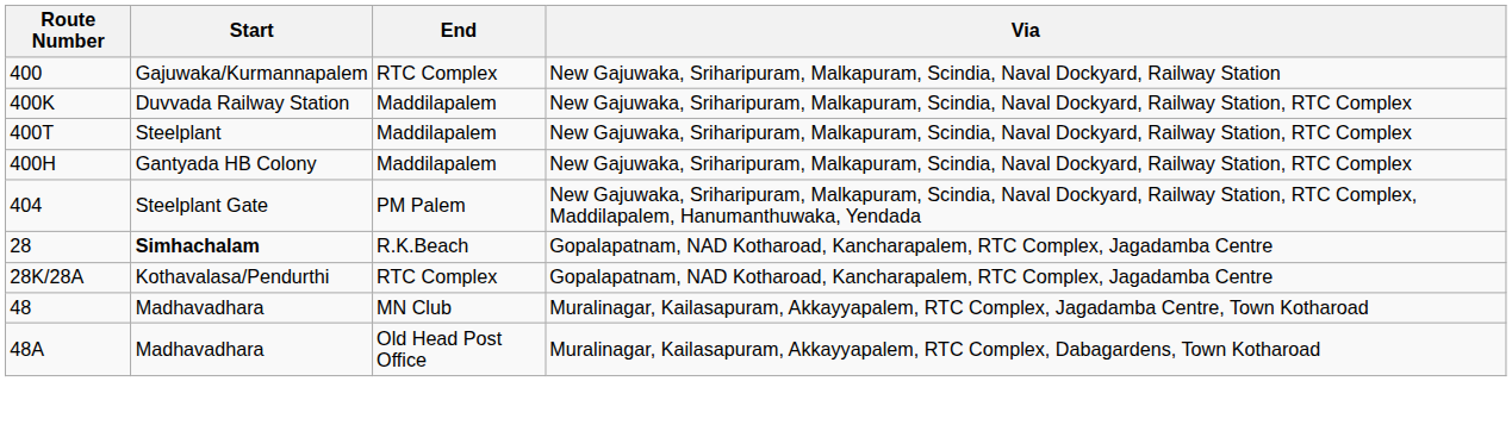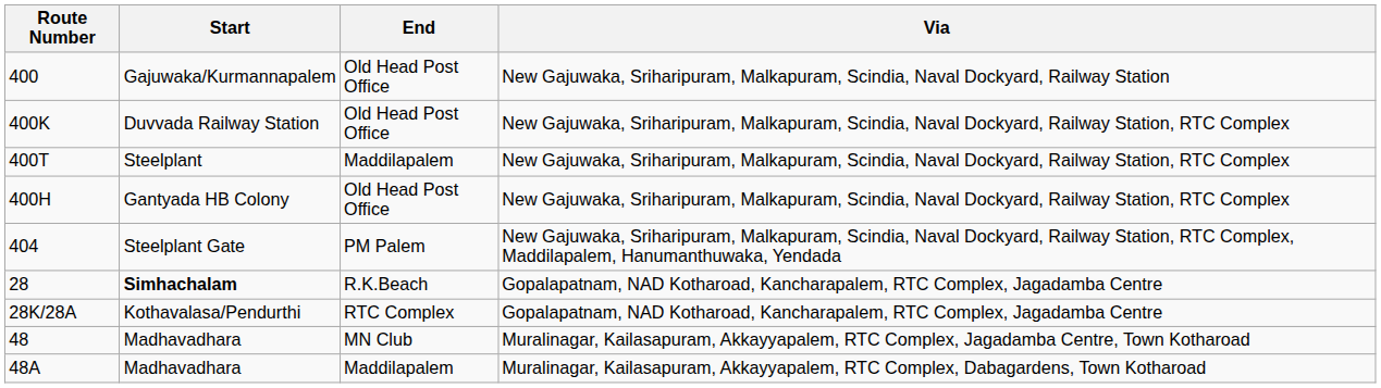 <table class="sortable wikitable">
 <tr>
 <th>Route Number</th>
 <th>Start</th>
 <th>End</th>
 <th>Via</th>
 </tr>
 <tr>
 <td>400</td>
 <td>Gajuwaka/Kurmannapalem</td>
-<td>RTC Complex</td>
+<td>Old Head Post Office</td>
 <td>New Gajuwaka, Sriharipuram, Malkapuram, Scindia, Naval Dockyard, Railway Station</td>
 </tr>
 <tr>
 <td>400K</td>
 <td>Duvvada Railway Station</td>
-<td>Maddilapalem</td>
+<td>Old Head Post Office</td>
 <td>New Gajuwaka, Sriharipuram, Malkapuram, Scindia, Naval Dockyard, Railway Station, RTC Complex</td>
 </tr>
 <tr>
 <td>400T</td>
 <td>Steelplant</td>
 <td>Maddilapalem</td>
 <td>New Gajuwaka, Sriharipuram, Malkapuram, Scindia, Naval Dockyard, Railway Station, RTC Complex</td>
 </tr>
 <tr>
 <td>400H</td>
 <td>Gantyada HB Colony</td>
-<td>Maddilapalem</td>
+<td>Old Head Post Office</td>
 <td>New Gajuwaka, Sriharipuram, Malkapuram, Scindia, Naval Dockyard, Railway Station, RTC Complex</td>
 </tr>
 <tr>
 <td>404</td>
 <td>Steelplant Gate</td>
 <td>PM Palem</td>
 <td>New Gajuwaka, Sriharipuram, Malkapuram, Scindia, Naval Dockyard, Railway Station, RTC Complex, Maddilapalem, Hanumanthuwaka, Yendada</td>
 </tr>
 <tr>
 <td>28</td>
 <td><strong>Simhachalam</strong></td>
 <td>R.K.Beach</td>
 <td>Gopalapatnam, NAD Kotharoad, Kancharapalem, RTC Complex, Jagadamba Centre</td>
 </tr>
 <tr>
 <td>28K/28A</td>
 <td>Kothavalasa/Pendurthi</td>
 <td>RTC Complex</td>
 <td>Gopalapatnam, NAD Kotharoad, Kancharapalem, RTC Complex, Jagadamba Centre</td>
 </tr>
 <tr>
 <td>48</td>
 <td>Madhavadhara</td>
 <td>MN Club</td>
 <td>Muralinagar, Kailasapuram, Akkayyapalem, RTC Complex, Jagadamba Centre, Town Kotharoad</td>
 </tr>
 <tr>
 <td>48A</td>
 <td>Madhavadhara</td>
-<td>Old Head Post Office</td>
+<td>Maddilapalem</td>
 <td>Muralinagar, Kailasapuram, Akkayyapalem, RTC Complex, Dabagardens, Town Kotharoad</td>
 </tr>
 </table>
